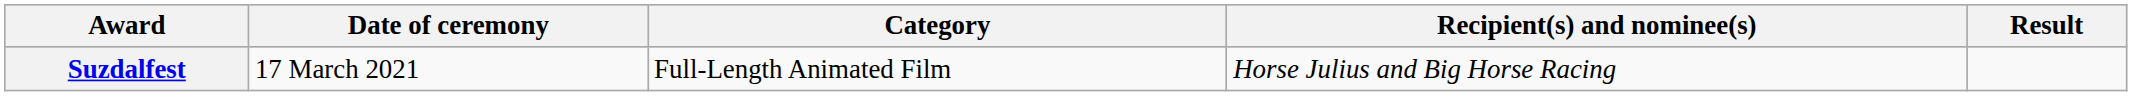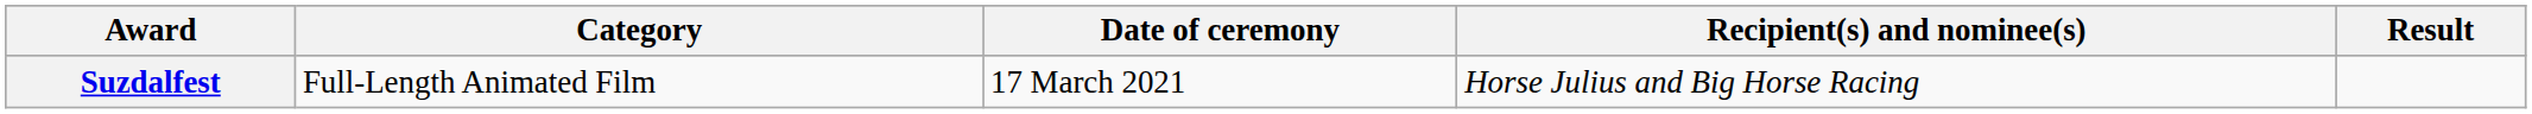 <table class="wikitable sortable plainrowheaders" style="width: 100%;">
 <tr>
 <th scope="col">Award</th>
+<th scope="col">Category</th>
 <th scope="col">Date of ceremony</th>
-<th scope="col">Category</th>
 <th scope="col">Recipient(s) and nominee(s)</th>
 <th scope="col">Result</th>
 </tr>
 <tr>
 <th scope="row"><a href='#'>Suzdalfest</a></th>
+<td>Full-Length Animated Film</td>
 <td>17 March 2021</td>
-<td>Full-Length Animated Film</td>
 <td><em>Horse Julius and Big Horse Racing</em></td>
 <td></td>
 </tr>
 </table>
